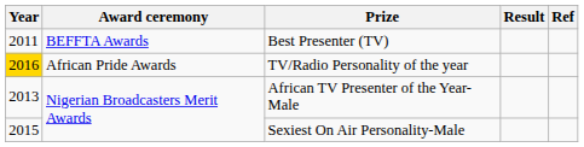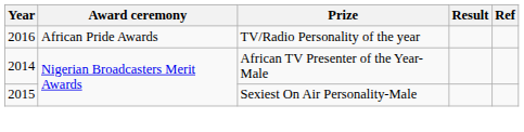 <table class ="wikitable">
 <tr>
 <th>Year</th>
 <th>Award ceremony</th>
 <th>Prize</th>
 <th>Result</th>
 <th>Ref</th>
 </tr>
 <tr>
-<td>2011</td>
-<td><a href='#'>BEFFTA Awards</a></td>
-<td>Best Presenter (TV)</td>
-<td></td>
-<td></td>
-</tr>
-<tr>
-<td style="background: gold;">2016</td>
+<td>2016</td>
 <td>African Pride Awards</td>
 <td>TV/Radio Personality of the year</td>
 <td></td>
 <td></td>
 </tr>
 <tr>
-<td>2013</td>
+<td>2014</td>
 <td rowspan="2"><a href='#'>Nigerian Broadcasters Merit Awards</a></td>
 <td>African TV Presenter of the Year-Male</td>
 <td></td>
 <td></td>
 </tr>
 <tr>
 <td>2015</td>
 <td>Sexiest On Air Personality-Male</td>
 <td></td>
 <td></td>
 </tr>
 </table>
